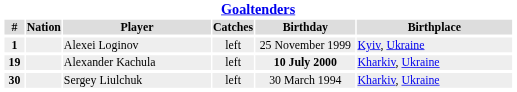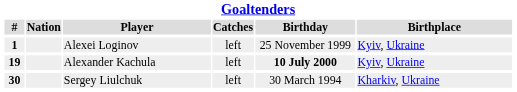 <table width=78%>
 <tr>
 <th colspan=6><big><a href='#'>Goaltenders</a></big></th>
 </tr>
 <tr bgcolor="#dddddd">
 <th width=4%>#</th>
 <th width=7%>Nation</th>
 <th !width=12%>Player</th>
 <th width=8%>Catches</th>
 <th width=20%>Birthday</th>
 <th width=31%>Birthplace</th>
 </tr>
 <tr>
 </tr>
 <tr bgcolor="#eeeeee">
 <td align=center><strong>1</strong></td>
 <td align=center></td>
 <td>Alexei Loginov</td>
 <td align=center>left</td>
 <td align=center>25 November 1999</td>
 <td><a href='#'>Kyiv</a>, <a href='#'>Ukraine</a></td>
 </tr>
 <tr>
 </tr>
 <tr bgcolor="#eeeeee">
 <td align=center><strong>19</strong></td>
 <td align=center></td>
 <td>Alexander Kachula</td>
 <td align=center>left</td>
 <td align=center><strong>10 July 2000</strong></td>
-<td><a href='#'>Kharkiv</a>, <a href='#'>Ukraine</a></td>
+<td><a href='#'>Kyiv</a>, <a href='#'>Ukraine</a></td>
 </tr>
 <tr>
 </tr>
 <tr bgcolor="#eeeeee">
 <td align=center><strong>30</strong></td>
 <td align=center></td>
 <td>Sergey Liulchuk</td>
 <td align=center>left</td>
 <td align=center>30 March 1994</td>
 <td><a href='#'>Kharkiv</a>, <a href='#'>Ukraine</a></td>
 </tr>
 <tr>
 </tr>
 </table>
